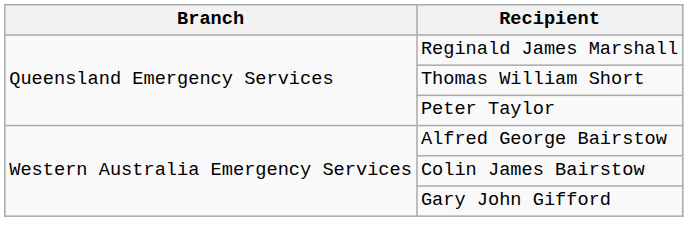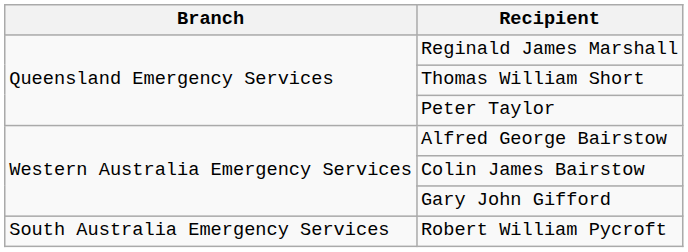 <table class="wikitable" style="font-size:95%;">
 <tr>
 <th>Branch</th>
 <th>Recipient</th>
 </tr>
 <tr>
 <td rowspan="3">Queensland Emergency Services</td>
 <td>Reginald James Marshall</td>
 </tr>
 <tr>
 <td>Thomas William Short</td>
 </tr>
 <tr>
 <td>Peter Taylor</td>
 </tr>
 <tr>
 <td rowspan="3">Western Australia Emergency Services</td>
 <td>Alfred George Bairstow</td>
 </tr>
 <tr>
 <td>Colin James Bairstow</td>
 </tr>
 <tr>
 <td>Gary John Gifford</td>
 </tr>
+<tr>
+<td>South Australia Emergency Services</td>
+<td>Robert William Pycroft</td>
+</tr>
 </table>
